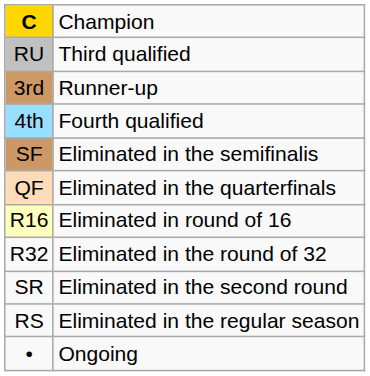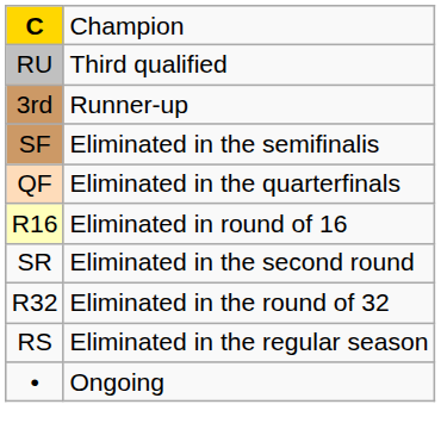 <table class=wikitable style="text-align:center;font-size:85%">
 <tr>
 <td bgcolor=gold><strong>C</strong></td>
 <td align=left>Champion</td>
 </tr>
 <tr>
 <td bgcolor=silver>RU</td>
 <td align=left>Third qualified</td>
 </tr>
 <tr>
 <td bgcolor=#CC9966>3rd</td>
 <td align=left>Runner-up</td>
 </tr>
 <tr>
-<td bgcolor=#97DEFF>4th</td>
-<td align=left>Fourth qualified</td>
-</tr>
-<tr>
 <td bgcolor=#CC9966>SF</td>
 <td align=left>Eliminated in the semifinalis</td>
 </tr>
 <tr>
 <td bgcolor=#FEDCBA>QF</td>
 <td align=left>Eliminated in the quarterfinals</td>
 </tr>
 <tr>
 <td bgcolor=#FFFFBB>R16</td>
 <td align=left>Eliminated in round of 16</td>
 </tr>
 <tr>
+<td bgcolor=>SR</td>
+<td align=left>Eliminated in the second round</td>
+</tr>
+<tr>
 <td bgcolor=>R32</td>
 <td align=left>Eliminated in the round of 32</td>
-</tr>
-<tr>
-<td bgcolor=>SR</td>
-<td align=left>Eliminated in the second round</td>
 </tr>
 <tr>
 <td>RS</td>
 <td align=left>Eliminated in the regular season</td>
 </tr>
 <tr>
 <td>•</td>
 <td align=left>Ongoing</td>
 </tr>
 </table>
